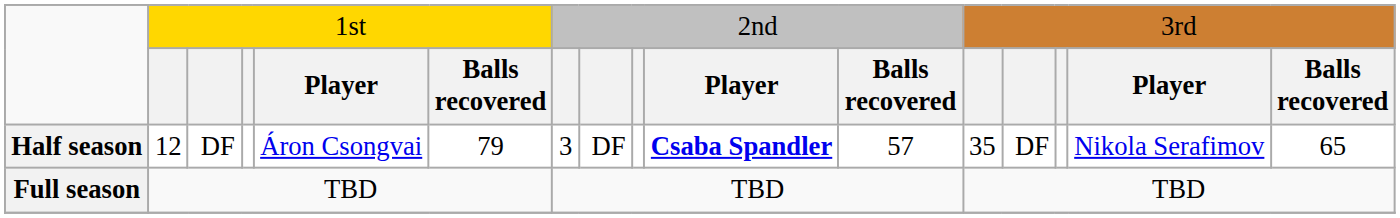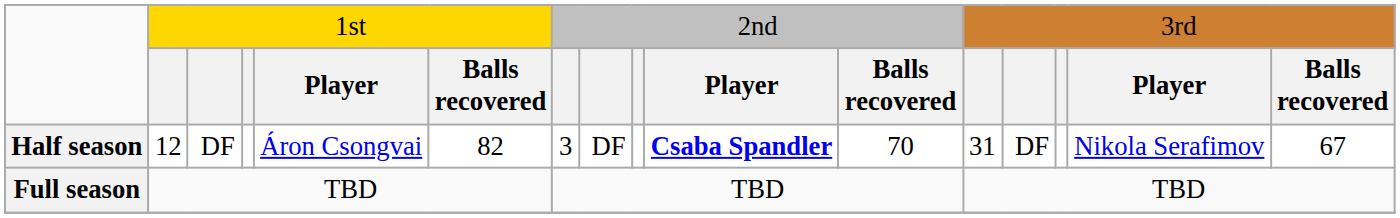 <table class="wikitable sortable sticky-header-multi" style="text-align:center; font-size:85%;">
 <tr>
 <td rowspan="2"></td>
 <td bgcolor=gold colspan="5">1st</td>
 <td bgcolor=silver colspan="5">2nd</td>
 <td bgcolor=#CD7F32 colspan="5">3rd</td>
 </tr>
 <tr>
 <th></th>
 <th></th>
 <th></th>
 <th>Player</th>
 <th>Balls<br>recovered</th>
 <th></th>
 <th></th>
 <th></th>
 <th>Player</th>
 <th>Balls<br>recovered</th>
 <th></th>
 <th></th>
 <th></th>
 <th>Player</th>
 <th>Balls<br>recovered</th>
 </tr>
 <tr bgcolor=white>
 <th>Half season</th>
 <td>12</td>
 <td> DF</td>
 <td></td>
 <td><a href='#'>Áron Csongvai</a></td>
-<td>79</td>
+<td>82</td>
 <td>3</td>
 <td> DF</td>
 <td></td>
 <td><strong><a href='#'>Csaba Spandler</a></strong></td>
-<td>57</td>
-<td>35</td>
+<td>70</td>
+<td>31</td>
 <td> DF</td>
 <td></td>
 <td><a href='#'>Nikola Serafimov</a></td>
-<td>65</td>
+<td>67</td>
 </tr>
 <tr>
 <th>Full season</th>
 <td colspan="5">TBD</td>
 <td colspan="5">TBD</td>
 <td colspan="5">TBD</td>
 </tr>
 <tr>
 </tr>
 </table>
